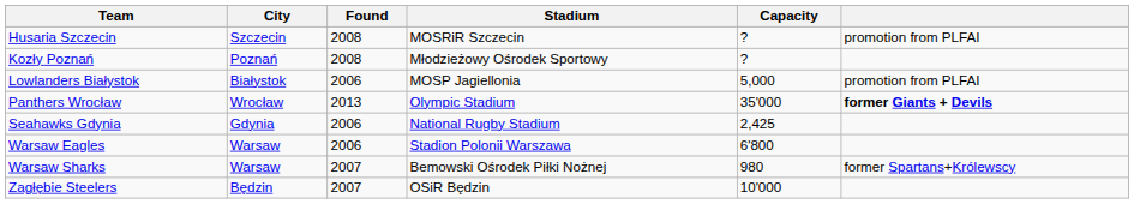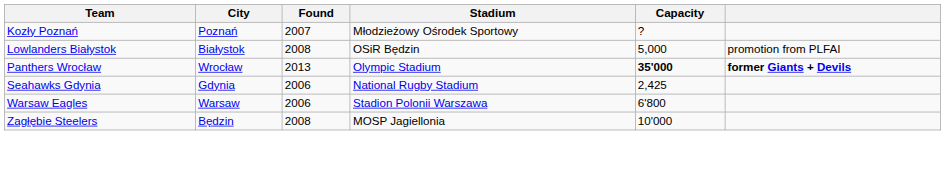 <table class="wikitable" style="width:95%; font-size:93%">
 <tr>
 <th>Team</th>
 <th>City</th>
 <th>Found</th>
 <th>Stadium</th>
 <th>Capacity</th>
 <th></th>
 </tr>
 <tr>
-<td> <a href='#'>Husaria Szczecin</a></td>
-<td><a href='#'>Szczecin</a></td>
-<td>2008</td>
-<td>MOSRiR Szczecin</td>
-<td>?</td>
-<td>promotion from PLFAI</td>
-</tr>
-<tr>
 <td><a href='#'>Kozły Poznań</a></td>
 <td><a href='#'>Poznań</a></td>
-<td>2008</td>
+<td>2007</td>
 <td>Młodzieżowy Ośrodek Sportowy</td>
 <td>?</td>
 <td></td>
 </tr>
 <tr>
 <td> <a href='#'>Lowlanders Białystok</a></td>
 <td><a href='#'>Białystok</a></td>
-<td>2006</td>
-<td>MOSP Jagiellonia</td>
+<td>2008</td>
+<td>OSiR Będzin</td>
 <td>5,000</td>
 <td>promotion from PLFAI</td>
 </tr>
 <tr>
 <td> <a href='#'>Panthers Wrocław</a></td>
 <td><a href='#'>Wrocław</a></td>
 <td>2013</td>
 <td><a href='#'>Olympic Stadium</a></td>
-<td>35'000</td>
+<td><strong>35'000</strong></td>
 <td><strong>former <a href='#'>Giants</a> + <a href='#'>Devils</a></strong></td>
 </tr>
 <tr>
 <td> <a href='#'>Seahawks Gdynia</a></td>
 <td><a href='#'>Gdynia</a></td>
 <td>2006</td>
 <td><a href='#'>National Rugby Stadium</a></td>
 <td>2,425</td>
 <td></td>
 </tr>
 <tr>
 <td> <a href='#'>Warsaw Eagles</a></td>
 <td><a href='#'>Warsaw</a></td>
 <td>2006</td>
 <td><a href='#'>Stadion Polonii Warszawa</a></td>
 <td>6'800</td>
 <td></td>
 </tr>
 <tr>
-<td> <a href='#'>Warsaw Sharks</a></td>
-<td><a href='#'>Warsaw</a></td>
-<td>2007</td>
-<td>Bemowski Ośrodek Piłki Nożnej</td>
-<td>980</td>
-<td>former <a href='#'>Spartans</a>+<a href='#'>Królewscy</a></td>
-</tr>
-<tr>
 <td> <a href='#'>Zagłębie Steelers</a></td>
 <td><a href='#'>Będzin</a></td>
-<td>2007</td>
-<td>OSiR Będzin</td>
+<td>2008</td>
+<td>MOSP Jagiellonia</td>
 <td>10'000</td>
 <td></td>
 </tr>
 </table>
